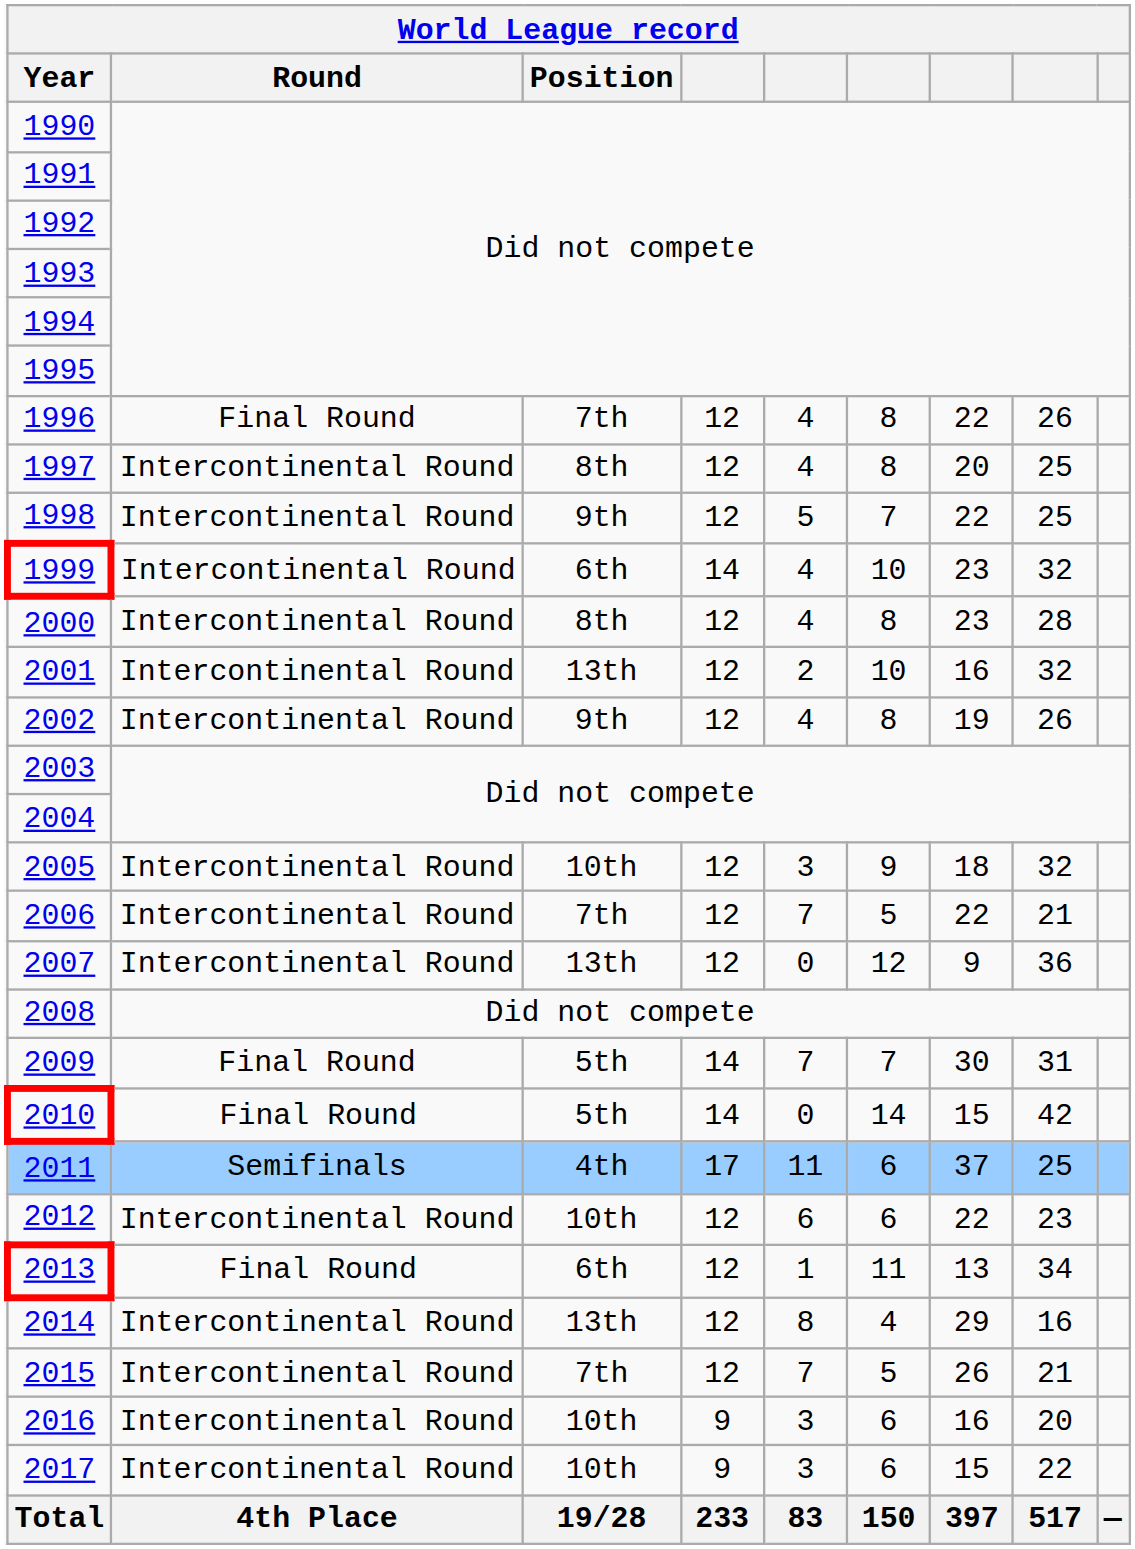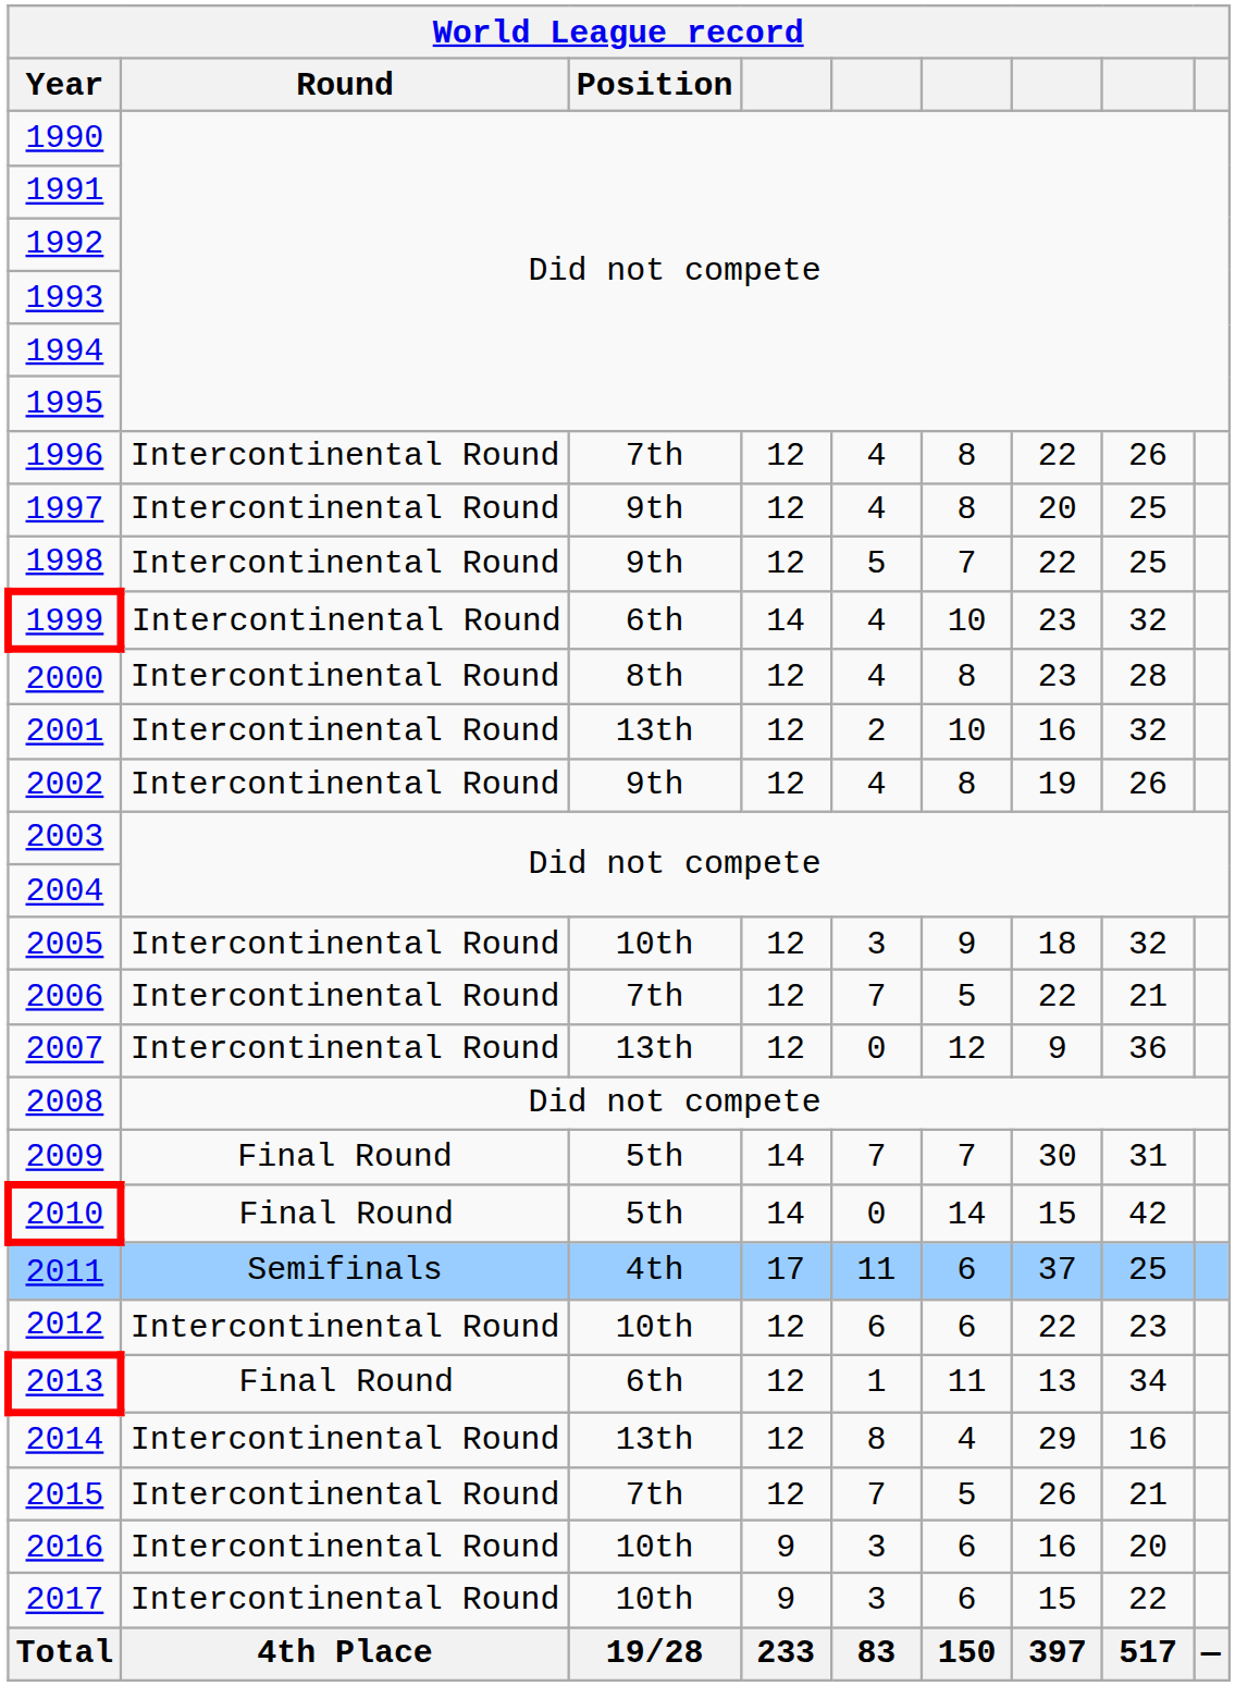 <table class="wikitable" style="text-align: center;">
 <tr>
 <th colspan=9><a href='#'>World League record</a></th>
 </tr>
 <tr>
 <th>Year</th>
 <th>Round</th>
 <th>Position</th>
 <th width=30></th>
 <th width=30></th>
 <th width=30></th>
 <th width=30></th>
 <th width=30></th>
 <th></th>
 </tr>
 <tr>
 <td> <a href='#'>1990</a></td>
 <td rowspan="6" colspan="8">Did not compete</td>
 </tr>
 <tr>
 <td> <a href='#'>1991</a></td>
 </tr>
 <tr>
 <td> <a href='#'>1992</a></td>
 </tr>
 <tr>
 <td> <a href='#'>1993</a></td>
 </tr>
 <tr>
 <td> <a href='#'>1994</a></td>
 </tr>
 <tr>
 <td> <a href='#'>1995</a></td>
 </tr>
 <tr>
 <td> <a href='#'>1996</a></td>
-<td>Final Round</td>
+<td>Intercontinental Round</td>
 <td>7th</td>
 <td>12</td>
 <td>4</td>
 <td>8</td>
 <td>22</td>
 <td>26</td>
 <td></td>
 </tr>
 <tr>
 <td> <a href='#'>1997</a></td>
 <td>Intercontinental Round</td>
-<td>8th</td>
+<td>9th</td>
 <td>12</td>
 <td>4</td>
 <td>8</td>
 <td>20</td>
 <td>25</td>
 <td></td>
 </tr>
 <tr>
 <td> <a href='#'>1998</a></td>
 <td>Intercontinental Round</td>
 <td>9th</td>
 <td>12</td>
 <td>5</td>
 <td>7</td>
 <td>22</td>
 <td>25</td>
 <td></td>
 </tr>
 <tr>
 <td style="border: 3px solid red"> <a href='#'>1999</a></td>
 <td>Intercontinental Round</td>
 <td>6th</td>
 <td>14</td>
 <td>4</td>
 <td>10</td>
 <td>23</td>
 <td>32</td>
 <td></td>
 </tr>
 <tr>
 <td> <a href='#'>2000</a></td>
 <td>Intercontinental Round</td>
 <td>8th</td>
 <td>12</td>
 <td>4</td>
 <td>8</td>
 <td>23</td>
 <td>28</td>
 <td></td>
 </tr>
 <tr>
 <td> <a href='#'>2001</a></td>
 <td>Intercontinental Round</td>
 <td>13th</td>
 <td>12</td>
 <td>2</td>
 <td>10</td>
 <td>16</td>
 <td>32</td>
 <td></td>
 </tr>
 <tr>
 <td> <a href='#'>2002</a></td>
 <td>Intercontinental Round</td>
 <td>9th</td>
 <td>12</td>
 <td>4</td>
 <td>8</td>
 <td>19</td>
 <td>26</td>
 <td></td>
 </tr>
 <tr>
 <td> <a href='#'>2003</a></td>
 <td rowspan="2" colspan="8">Did not compete</td>
 </tr>
 <tr>
 <td> <a href='#'>2004</a></td>
 </tr>
 <tr>
 <td> <a href='#'>2005</a></td>
 <td>Intercontinental Round</td>
 <td>10th</td>
 <td>12</td>
 <td>3</td>
 <td>9</td>
 <td>18</td>
 <td>32</td>
 <td></td>
 </tr>
 <tr>
 <td> <a href='#'>2006</a></td>
 <td>Intercontinental Round</td>
 <td>7th</td>
 <td>12</td>
 <td>7</td>
 <td>5</td>
 <td>22</td>
 <td>21</td>
 <td></td>
 </tr>
 <tr>
 <td> <a href='#'>2007</a></td>
 <td>Intercontinental Round</td>
 <td>13th</td>
 <td>12</td>
 <td>0</td>
 <td>12</td>
 <td>9</td>
 <td>36</td>
 <td></td>
 </tr>
 <tr>
 <td> <a href='#'>2008</a></td>
 <td colspan="8">Did not compete</td>
 </tr>
 <tr>
 <td> <a href='#'>2009</a></td>
 <td>Final Round</td>
 <td>5th</td>
 <td>14</td>
 <td>7</td>
 <td>7</td>
 <td>30</td>
 <td>31</td>
 <td></td>
 </tr>
 <tr>
 <td style="border: 3px solid red"> <a href='#'>2010</a></td>
 <td>Final Round</td>
 <td>5th</td>
 <td>14</td>
 <td>0</td>
 <td>14</td>
 <td>15</td>
 <td>42</td>
 <td></td>
 </tr>
 <tr bgcolor=9acdff>
 <td> <a href='#'>2011</a></td>
 <td>Semifinals</td>
 <td>4th</td>
 <td>17</td>
 <td>11</td>
 <td>6</td>
 <td>37</td>
 <td>25</td>
 <td></td>
 </tr>
 <tr>
 <td> <a href='#'>2012</a></td>
 <td>Intercontinental Round</td>
 <td>10th</td>
 <td>12</td>
 <td>6</td>
 <td>6</td>
 <td>22</td>
 <td>23</td>
 <td></td>
 </tr>
 <tr>
 <td style="border: 3px solid red"> <a href='#'>2013</a></td>
 <td>Final Round</td>
 <td>6th</td>
 <td>12</td>
 <td>1</td>
 <td>11</td>
 <td>13</td>
 <td>34</td>
 <td></td>
 </tr>
 <tr>
 <td> <a href='#'>2014</a></td>
 <td>Intercontinental Round</td>
 <td>13th</td>
 <td>12</td>
 <td>8</td>
 <td>4</td>
 <td>29</td>
 <td>16</td>
 <td></td>
 </tr>
 <tr>
 <td> <a href='#'>2015</a></td>
 <td>Intercontinental Round</td>
 <td>7th</td>
 <td>12</td>
 <td>7</td>
 <td>5</td>
 <td>26</td>
 <td>21</td>
 <td></td>
 </tr>
 <tr>
 <td> <a href='#'>2016</a></td>
 <td>Intercontinental Round</td>
 <td>10th</td>
 <td>9</td>
 <td>3</td>
 <td>6</td>
 <td>16</td>
 <td>20</td>
 <td></td>
 </tr>
 <tr>
 <td> <a href='#'>2017</a></td>
 <td>Intercontinental Round</td>
 <td>10th</td>
 <td>9</td>
 <td>3</td>
 <td>6</td>
 <td>15</td>
 <td>22</td>
 <td></td>
 </tr>
 <tr>
 <th>Total</th>
 <th>4th Place</th>
 <th>19/28</th>
 <th>233</th>
 <th>83</th>
 <th>150</th>
 <th>397</th>
 <th>517</th>
 <th>—</th>
 </tr>
 </table>
